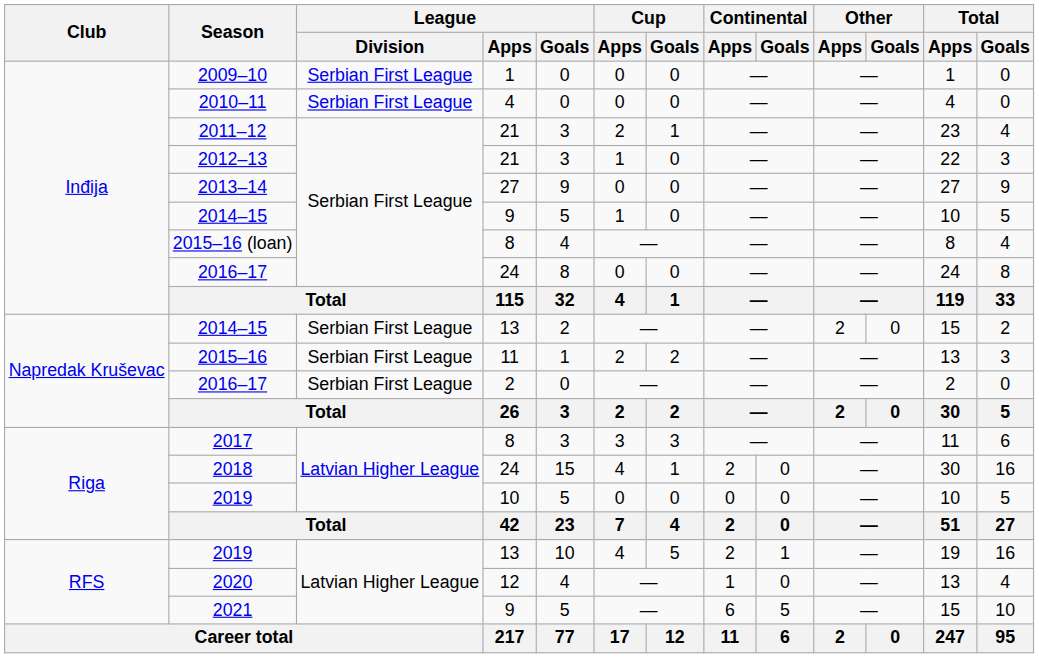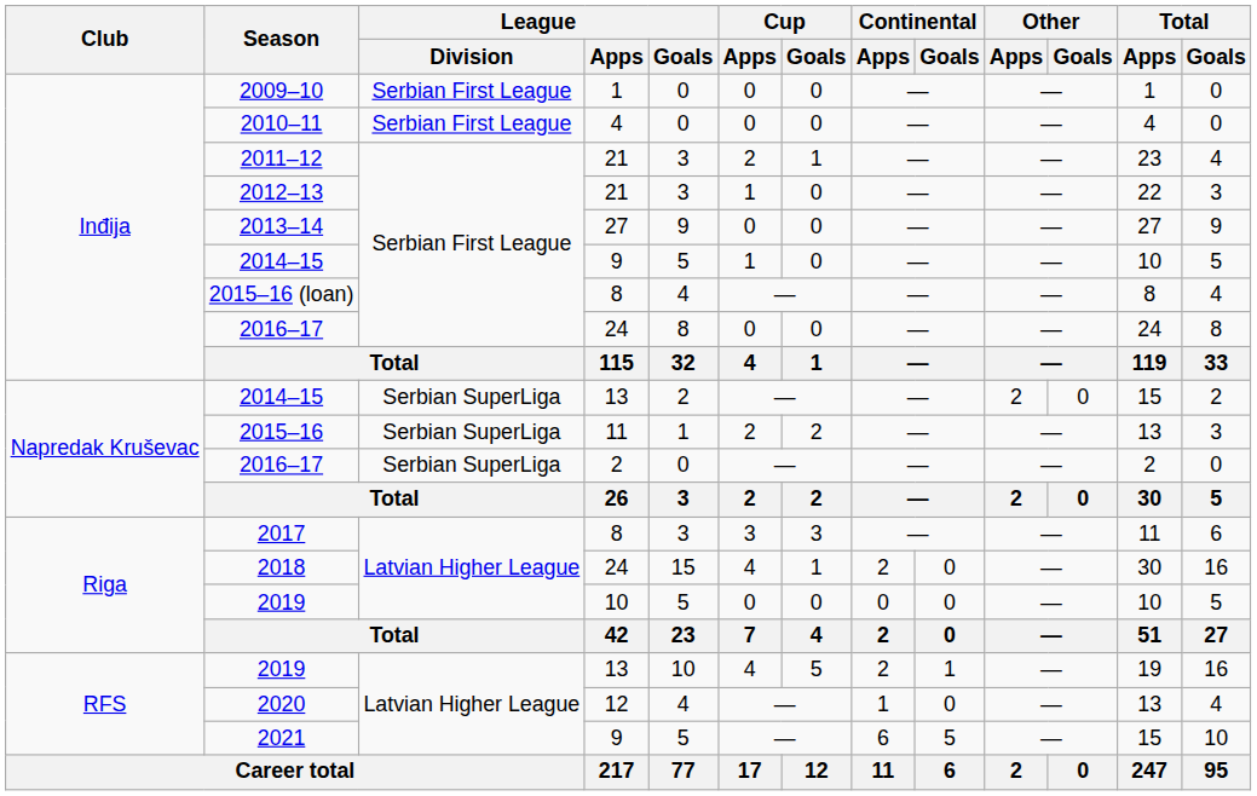 <table class="wikitable" style="text-align:center">
 <tr>
 <th rowspan="2">Club</th>
 <th rowspan="2">Season</th>
 <th colspan="3">League</th>
 <th colspan="2">Cup</th>
 <th colspan="2">Continental</th>
 <th colspan="2">Other</th>
 <th colspan="2">Total</th>
 </tr>
 <tr>
 <th>Division</th>
 <th>Apps</th>
 <th>Goals</th>
 <th>Apps</th>
 <th>Goals</th>
 <th>Apps</th>
 <th>Goals</th>
 <th>Apps</th>
 <th>Goals</th>
 <th>Apps</th>
 <th>Goals</th>
 </tr>
 <tr>
 <td rowspan="9"><a href='#'>Inđija</a></td>
 <td><a href='#'>2009–10</a></td>
 <td><a href='#'>Serbian First League</a></td>
 <td>1</td>
 <td>0</td>
 <td>0</td>
 <td>0</td>
 <td colspan="2">—</td>
 <td colspan="2">—</td>
 <td>1</td>
 <td>0</td>
 </tr>
 <tr>
 <td><a href='#'>2010–11</a></td>
 <td><a href='#'>Serbian First League</a></td>
 <td>4</td>
 <td>0</td>
 <td>0</td>
 <td>0</td>
 <td colspan="2">—</td>
 <td colspan="2">—</td>
 <td>4</td>
 <td>0</td>
 </tr>
 <tr>
 <td><a href='#'>2011–12</a></td>
 <td rowspan="6">Serbian First League</td>
 <td>21</td>
 <td>3</td>
 <td>2</td>
 <td>1</td>
 <td colspan="2">—</td>
 <td colspan="2">—</td>
 <td>23</td>
 <td>4</td>
 </tr>
 <tr>
 <td><a href='#'>2012–13</a></td>
 <td>21</td>
 <td>3</td>
 <td>1</td>
 <td>0</td>
 <td colspan="2">—</td>
 <td colspan="2">—</td>
 <td>22</td>
 <td>3</td>
 </tr>
 <tr>
 <td><a href='#'>2013–14</a></td>
 <td>27</td>
 <td>9</td>
 <td>0</td>
 <td>0</td>
 <td colspan="2">—</td>
 <td colspan="2">—</td>
 <td>27</td>
 <td>9</td>
 </tr>
 <tr>
 <td><a href='#'>2014–15</a></td>
 <td>9</td>
 <td>5</td>
 <td>1</td>
 <td>0</td>
 <td colspan="2">—</td>
 <td colspan="2">—</td>
 <td>10</td>
 <td>5</td>
 </tr>
 <tr>
 <td><a href='#'>2015–16</a> (loan)</td>
 <td>8</td>
 <td>4</td>
 <td colspan="2">—</td>
 <td colspan="2">—</td>
 <td colspan="2">—</td>
 <td>8</td>
 <td>4</td>
 </tr>
 <tr>
 <td><a href='#'>2016–17</a></td>
 <td>24</td>
 <td>8</td>
 <td>0</td>
 <td>0</td>
 <td colspan="2">—</td>
 <td colspan="2">—</td>
 <td>24</td>
 <td>8</td>
 </tr>
 <tr>
 <th colspan="2">Total</th>
 <th>115</th>
 <th>32</th>
 <th>4</th>
 <th>1</th>
 <th colspan="2">—</th>
 <th colspan="2">—</th>
 <th>119</th>
 <th>33</th>
 </tr>
 <tr>
 <td rowspan="4"><a href='#'>Napredak Kruševac</a></td>
 <td><a href='#'>2014–15</a></td>
-<td>Serbian First League</td>
+<td>Serbian SuperLiga</td>
 <td>13</td>
 <td>2</td>
 <td colspan="2">—</td>
 <td colspan="2">—</td>
 <td>2</td>
 <td>0</td>
 <td>15</td>
 <td>2</td>
 </tr>
 <tr>
 <td><a href='#'>2015–16</a></td>
-<td>Serbian First League</td>
+<td>Serbian SuperLiga</td>
 <td>11</td>
 <td>1</td>
 <td>2</td>
 <td>2</td>
 <td colspan="2">—</td>
 <td colspan="2">—</td>
 <td>13</td>
 <td>3</td>
 </tr>
 <tr>
 <td><a href='#'>2016–17</a></td>
-<td>Serbian First League</td>
+<td>Serbian SuperLiga</td>
 <td>2</td>
 <td>0</td>
 <td colspan="2">—</td>
 <td colspan="2">—</td>
 <td colspan="2">—</td>
 <td>2</td>
 <td>0</td>
 </tr>
 <tr>
 <th colspan="2">Total</th>
 <th>26</th>
 <th>3</th>
 <th>2</th>
 <th>2</th>
 <th colspan="2">—</th>
 <th>2</th>
 <th>0</th>
 <th>30</th>
 <th>5</th>
 </tr>
 <tr>
 <td rowspan="4"><a href='#'>Riga</a></td>
 <td><a href='#'>2017</a></td>
 <td rowspan="3"><a href='#'>Latvian Higher League</a></td>
 <td>8</td>
 <td>3</td>
 <td>3</td>
 <td>3</td>
 <td colspan="2">—</td>
 <td colspan="2">—</td>
 <td>11</td>
 <td>6</td>
 </tr>
 <tr>
 <td><a href='#'>2018</a></td>
 <td>24</td>
 <td>15</td>
 <td>4</td>
 <td>1</td>
 <td>2</td>
 <td>0</td>
 <td colspan="2">—</td>
 <td>30</td>
 <td>16</td>
 </tr>
 <tr>
 <td><a href='#'>2019</a></td>
 <td>10</td>
 <td>5</td>
 <td>0</td>
 <td>0</td>
 <td>0</td>
 <td>0</td>
 <td colspan="2">—</td>
 <td>10</td>
 <td>5</td>
 </tr>
 <tr>
 <th colspan="2">Total</th>
 <th>42</th>
 <th>23</th>
 <th>7</th>
 <th>4</th>
 <th>2</th>
 <th>0</th>
 <th colspan="2">—</th>
 <th>51</th>
 <th>27</th>
 </tr>
 <tr>
 <td rowspan="3"><a href='#'>RFS</a></td>
 <td><a href='#'>2019</a></td>
 <td rowspan="3">Latvian Higher League</td>
 <td>13</td>
 <td>10</td>
 <td>4</td>
 <td>5</td>
 <td>2</td>
 <td>1</td>
 <td colspan="2">—</td>
 <td>19</td>
 <td>16</td>
 </tr>
 <tr>
 <td><a href='#'>2020</a></td>
 <td>12</td>
 <td>4</td>
 <td colspan="2">—</td>
 <td>1</td>
 <td>0</td>
 <td colspan="2">—</td>
 <td>13</td>
 <td>4</td>
 </tr>
 <tr>
 <td><a href='#'>2021</a></td>
 <td>9</td>
 <td>5</td>
 <td colspan="2">—</td>
 <td>6</td>
 <td>5</td>
 <td colspan="2">—</td>
 <td>15</td>
 <td>10</td>
 </tr>
 <tr>
 <th colspan="3">Career total</th>
 <th>217</th>
 <th>77</th>
 <th>17</th>
 <th>12</th>
 <th>11</th>
 <th>6</th>
 <th>2</th>
 <th>0</th>
 <th>247</th>
 <th>95</th>
 </tr>
 </table>
